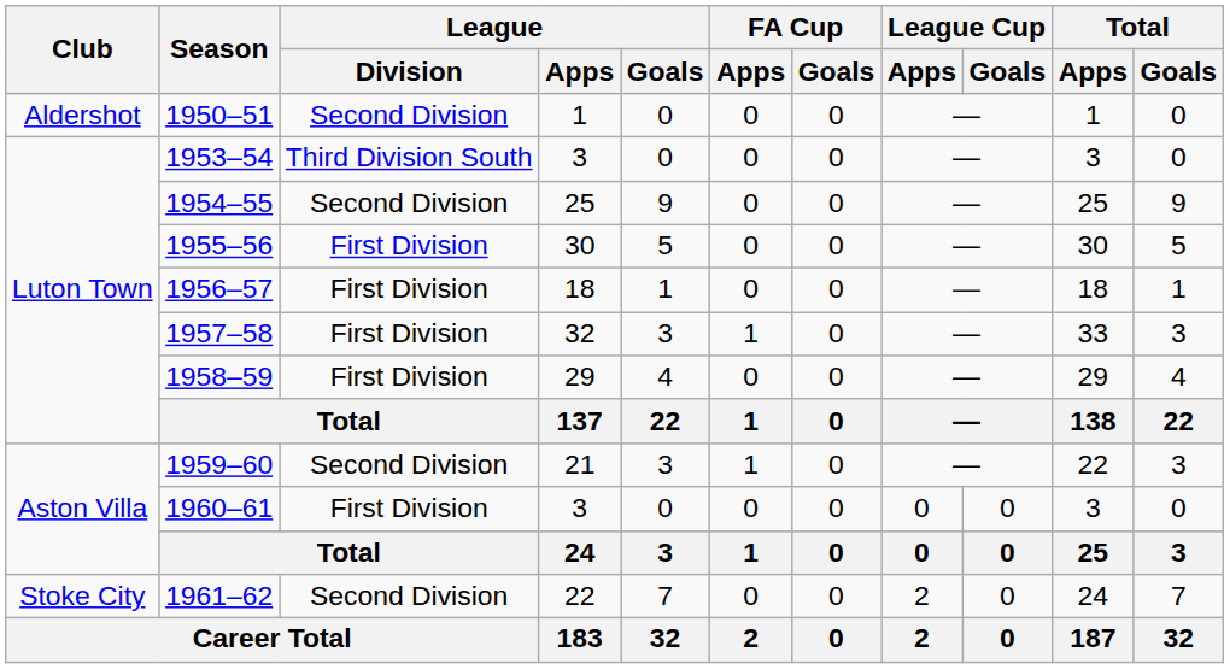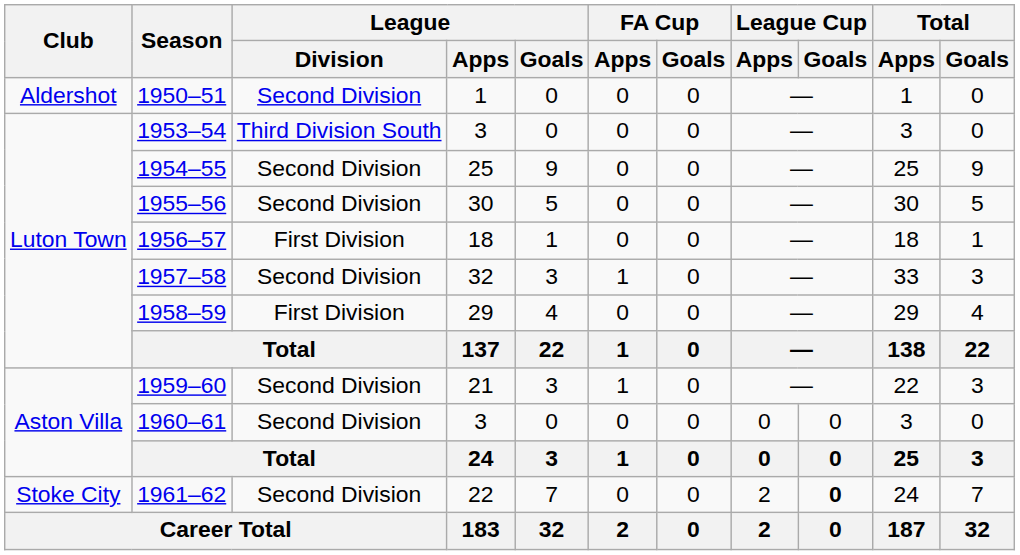 <table class="wikitable" style="text-align: center;">
 <tr>
 <th rowspan="2">Club</th>
 <th rowspan="2">Season</th>
 <th colspan="3">League</th>
 <th colspan="2">FA Cup</th>
 <th colspan="2">League Cup</th>
 <th colspan="2">Total</th>
 </tr>
 <tr>
 <th>Division</th>
 <th>Apps</th>
 <th>Goals</th>
 <th>Apps</th>
 <th>Goals</th>
 <th>Apps</th>
 <th>Goals</th>
 <th>Apps</th>
 <th>Goals</th>
 </tr>
 <tr>
 <td><a href='#'>Aldershot</a></td>
 <td><a href='#'>1950–51</a></td>
 <td><a href='#'>Second Division</a></td>
 <td>1</td>
 <td>0</td>
 <td>0</td>
 <td>0</td>
 <td colspan="2">—</td>
 <td>1</td>
 <td>0</td>
 </tr>
 <tr>
 <td rowspan="7"><a href='#'>Luton Town</a></td>
 <td><a href='#'>1953–54</a></td>
 <td><a href='#'>Third Division South</a></td>
 <td>3</td>
 <td>0</td>
 <td>0</td>
 <td>0</td>
 <td colspan="2">—</td>
 <td>3</td>
 <td>0</td>
 </tr>
 <tr>
 <td><a href='#'>1954–55</a></td>
 <td>Second Division</td>
 <td>25</td>
 <td>9</td>
 <td>0</td>
 <td>0</td>
 <td colspan="2">—</td>
 <td>25</td>
 <td>9</td>
 </tr>
 <tr>
 <td><a href='#'>1955–56</a></td>
-<td><a href='#'>First Division</a></td>
+<td>Second Division</td>
 <td>30</td>
 <td>5</td>
 <td>0</td>
 <td>0</td>
 <td colspan="2">—</td>
 <td>30</td>
 <td>5</td>
 </tr>
 <tr>
 <td><a href='#'>1956–57</a></td>
 <td>First Division</td>
 <td>18</td>
 <td>1</td>
 <td>0</td>
 <td>0</td>
 <td colspan="2">—</td>
 <td>18</td>
 <td>1</td>
 </tr>
 <tr>
 <td><a href='#'>1957–58</a></td>
-<td>First Division</td>
+<td>Second Division</td>
 <td>32</td>
 <td>3</td>
 <td>1</td>
 <td>0</td>
 <td colspan="2">—</td>
 <td>33</td>
 <td>3</td>
 </tr>
 <tr>
 <td><a href='#'>1958–59</a></td>
 <td>First Division</td>
 <td>29</td>
 <td>4</td>
 <td>0</td>
 <td>0</td>
 <td colspan="2">—</td>
 <td>29</td>
 <td>4</td>
 </tr>
 <tr>
 <th colspan=2>Total</th>
 <th>137</th>
 <th>22</th>
 <th>1</th>
 <th>0</th>
 <th colspan="2">—</th>
 <th>138</th>
 <th>22</th>
 </tr>
 <tr>
 <td rowspan="3"><a href='#'>Aston Villa</a></td>
 <td><a href='#'>1959–60</a></td>
 <td>Second Division</td>
 <td>21</td>
 <td>3</td>
 <td>1</td>
 <td>0</td>
 <td colspan="2">—</td>
 <td>22</td>
 <td>3</td>
 </tr>
 <tr>
 <td><a href='#'>1960–61</a></td>
-<td>First Division</td>
+<td>Second Division</td>
 <td>3</td>
 <td>0</td>
 <td>0</td>
 <td>0</td>
 <td>0</td>
 <td>0</td>
 <td>3</td>
 <td>0</td>
 </tr>
 <tr>
 <th colspan=2>Total</th>
 <th>24</th>
 <th>3</th>
 <th>1</th>
 <th>0</th>
 <th>0</th>
 <th>0</th>
 <th>25</th>
 <th>3</th>
 </tr>
 <tr>
 <td><a href='#'>Stoke City</a></td>
 <td><a href='#'>1961–62</a></td>
 <td>Second Division</td>
 <td>22</td>
 <td>7</td>
 <td>0</td>
 <td>0</td>
 <td>2</td>
-<td>0</td>
+<td><strong>0</strong></td>
 <td>24</td>
 <td>7</td>
 </tr>
 <tr>
 <th colspan="3">Career Total</th>
 <th>183</th>
 <th>32</th>
 <th>2</th>
 <th>0</th>
 <th>2</th>
 <th>0</th>
 <th>187</th>
 <th>32</th>
 </tr>
 </table>
